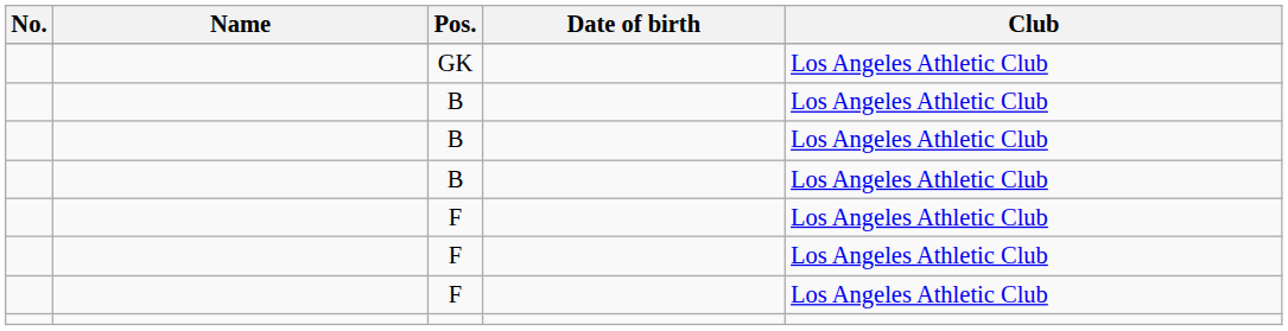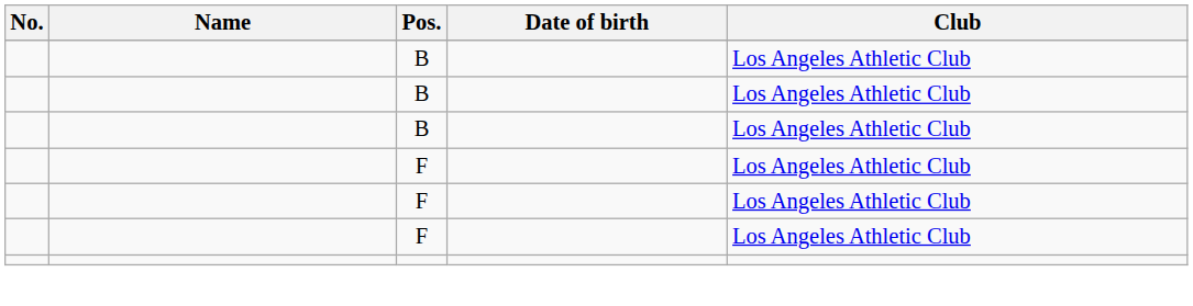 <table class="wikitable sortable" style="font-size:100%; text-align:center;">
 <tr>
 <th>No.</th>
 <th style="width:15em">Name</th>
 <th>Pos.</th>
 <th style="width:12em">Date of birth</th>
 <th style="width:20em">Club</th>
 </tr>
 <tr>
-</tr>
-<tr>
-<td></td>
-<td align=left></td>
-<td>GK</td>
-<td></td>
-<td align=left> <a href='#'>Los Angeles Athletic Club</a></td>
 </tr>
 <tr>
 <td></td>
 <td align=left></td>
 <td>B</td>
 <td></td>
 <td align=left> <a href='#'>Los Angeles Athletic Club</a></td>
 </tr>
 <tr>
 <td></td>
 <td align=left></td>
 <td>B</td>
 <td></td>
 <td align=left> <a href='#'>Los Angeles Athletic Club</a></td>
 </tr>
 <tr>
 <td></td>
 <td align=left></td>
 <td>B</td>
 <td></td>
 <td align=left> <a href='#'>Los Angeles Athletic Club</a></td>
 </tr>
 <tr>
 <td></td>
 <td align=left></td>
 <td>F</td>
 <td></td>
 <td align=left> <a href='#'>Los Angeles Athletic Club</a></td>
 </tr>
 <tr>
 <td></td>
 <td align=left></td>
 <td>F</td>
 <td></td>
 <td align=left> <a href='#'>Los Angeles Athletic Club</a></td>
 </tr>
 <tr>
 <td></td>
 <td align=left></td>
 <td>F</td>
 <td></td>
 <td align=left> <a href='#'>Los Angeles Athletic Club</a></td>
 </tr>
 <tr>
 <td></td>
 <td align=left></td>
 <td></td>
 <td></td>
 <td></td>
 </tr>
 </table>
